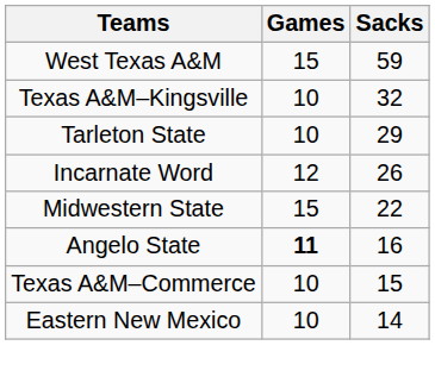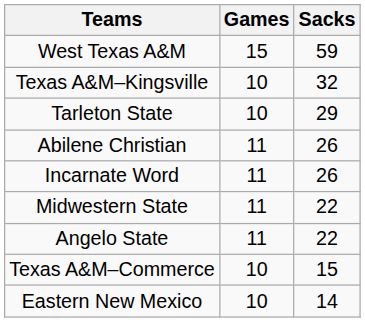 <table class="wikitable sortable" style="text-align: center;">
 <tr>
 <th>Teams</th>
 <th>Games</th>
 <th>Sacks</th>
 </tr>
 <tr>
 <td style=>West Texas A&M</td>
 <td>15</td>
 <td>59</td>
 </tr>
 <tr>
 <td style=>Texas A&M–Kingsville</td>
 <td>10</td>
 <td>32</td>
 </tr>
 <tr>
 <td style=>Tarleton State</td>
 <td>10</td>
 <td>29</td>
 </tr>
 <tr>
+<td style=>Abilene Christian</td>
+<td>11</td>
+<td>26</td>
+</tr>
+<tr>
 <td style=>Incarnate Word</td>
-<td>12</td>
+<td>11</td>
 <td>26</td>
 </tr>
 <tr>
 <td style=>Midwestern State</td>
-<td>15</td>
+<td>11</td>
 <td>22</td>
 </tr>
 <tr>
 <td style=>Angelo State</td>
-<td><strong>11</strong></td>
-<td>16</td>
+<td>11</td>
+<td>22</td>
 </tr>
 <tr>
 <td style=>Texas A&M–Commerce</td>
 <td>10</td>
 <td>15</td>
 </tr>
 <tr>
 <td style=>Eastern New Mexico</td>
 <td>10</td>
 <td>14</td>
 </tr>
 </table>
